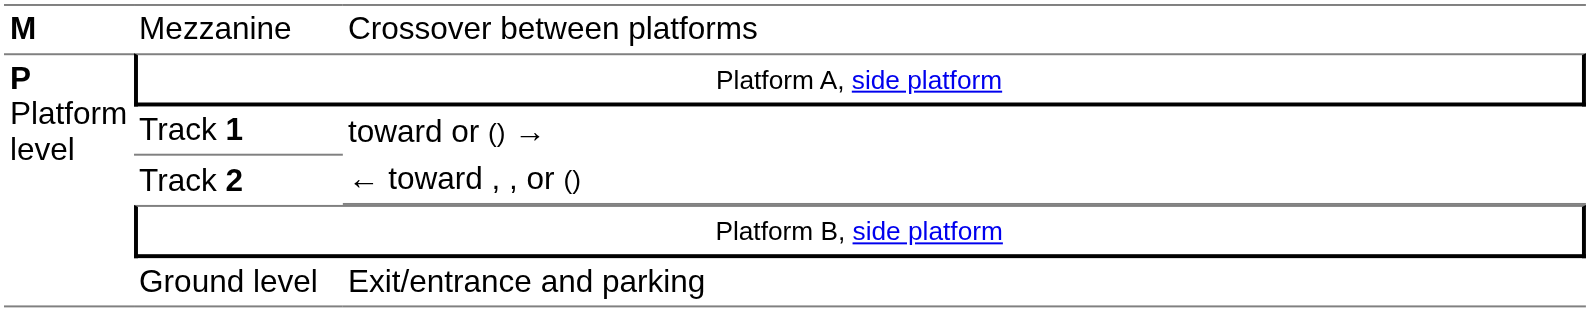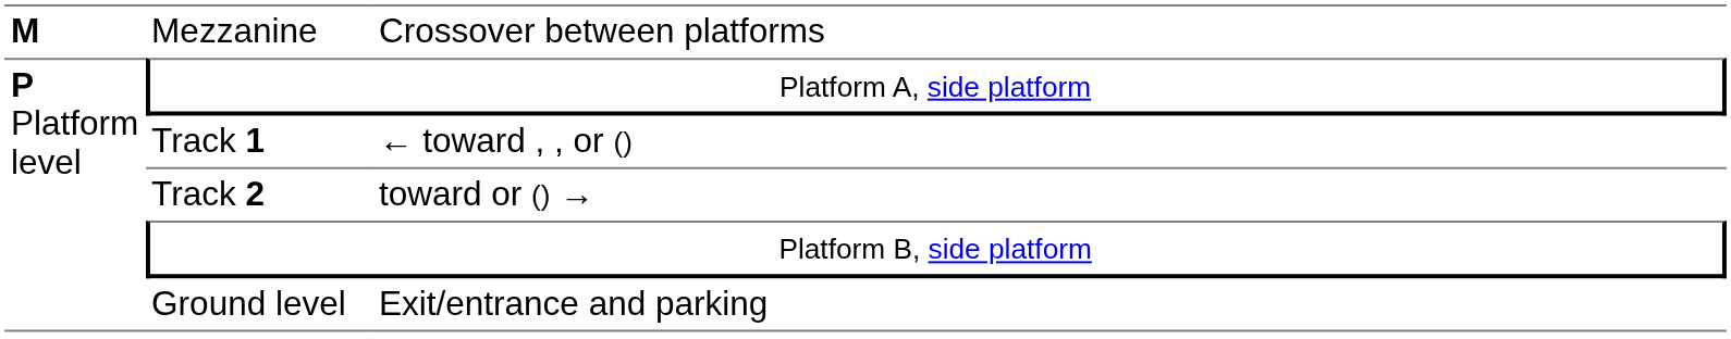 <table border=0 cellspacing=0 cellpadding=3>
 <tr>
 <td style="border-top:solid 1px gray;" width=50><strong>M</strong></td>
 <td style="border-top:solid 1px gray;" width=100>Mezzanine</td>
 <td style="border-top:solid 1px gray;" width=625>Crossover between platforms</td>
 </tr>
 <tr>
 <td style="border-top:solid 1px gray;border-bottom:solid 1px gray;" rowspan=5 valign=top><strong>P</strong><br>Platform level</td>
 <td style="border-top:solid 1px gray;border-right:solid 2px black;border-left:solid 2px black;border-bottom:solid 2px black;text-align:center;" colspan=2><small>Platform A, <a href='#'>side platform</a></small> </td>
 </tr>
 <tr>
 <td style="border-bottom:solid 1px gray;">Track <strong>1</strong></td>
-<td>  toward  or  <small>()</small> →</td>
+<td style="border-bottom:solid 1px gray;">←  toward , , or  <small>()</small></td>
 </tr>
 <tr>
 <td>Track <strong>2</strong></td>
-<td style="border-bottom:solid 1px gray;">←  toward , , or  <small>()</small></td>
+<td>  toward  or  <small>()</small> →</td>
 </tr>
 <tr>
 <td style="border-top:solid 1px gray;border-right:solid 2px black;border-left:solid 2px black;border-bottom:solid 2px black;text-align:center;" colspan=2><small>Platform B, <a href='#'>side platform</a></small> </td>
 </tr>
 <tr>
 <td style="border-bottom:solid 1px gray;">Ground level</td>
 <td style="border-bottom:solid 1px gray;">Exit/entrance and parking</td>
 </tr>
 </table>
